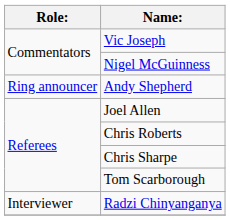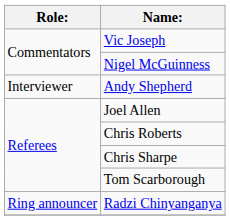 <table class=wikitable style="font-size:90%; margin: 0.5em 0 0.5em 1em; float: right; clear: right;">
 <tr>
 <th>Role:</th>
 <th>Name:</th>
 </tr>
 <tr>
 <td rowspan=2>Commentators</td>
 <td><a href='#'>Vic Joseph</a></td>
 </tr>
 <tr>
 <td><a href='#'>Nigel McGuinness</a></td>
 </tr>
 <tr>
-<td rowspan=1><a href='#'>Ring announcer</a></td>
+<td rowspan=1>Interviewer</td>
 <td><a href='#'>Andy Shepherd</a></td>
 </tr>
 <tr>
 <td rowspan=4><a href='#'>Referees</a></td>
 <td>Joel Allen</td>
 </tr>
 <tr>
 <td>Chris Roberts</td>
 </tr>
 <tr>
 <td>Chris Sharpe</td>
 </tr>
 <tr>
 <td>Tom Scarborough</td>
 </tr>
 <tr>
-<td rowspan=1>Interviewer</td>
+<td rowspan=1><a href='#'>Ring announcer</a></td>
 <td><a href='#'>Radzi Chinyanganya</a></td>
 </tr>
 <tr>
 </tr>
 </table>
